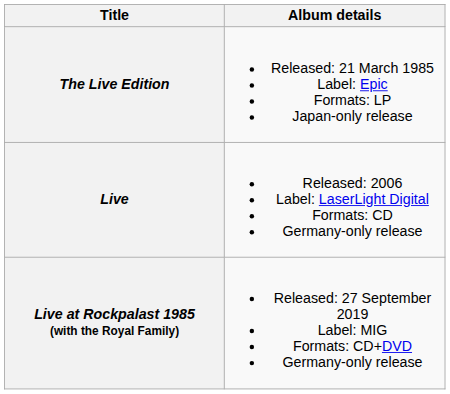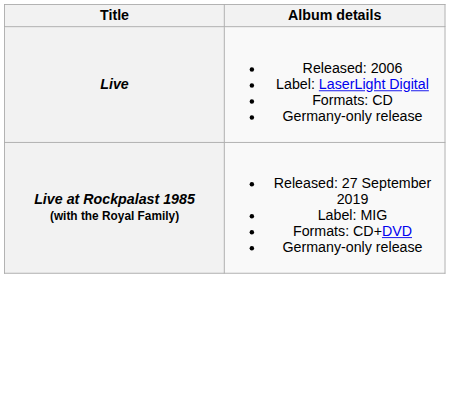 <table class="wikitable plainrowheaders" style="text-align:center;">
 <tr>
 <th scope="col" style="width:15em;">Title</th>
 <th scope="col" style="width:15em;">Album details</th>
-</tr>
-<tr>
-<th scope="row"><em>The Live Edition</em></th>
-<td><br><ul><li>Released: 21 March 1985</li><li>Label: <a href='#'>Epic</a></li><li>Formats: LP</li><li>Japan-only release</li></ul></td>
 </tr>
 <tr>
 <th scope="row"><em>Live</em></th>
 <td><br><ul><li>Released: 2006</li><li>Label: <a href='#'>LaserLight Digital</a></li><li>Formats: CD</li><li>Germany-only release</li></ul></td>
 </tr>
 <tr>
 <th scope="row"><em>Live at Rockpalast 1985</em><br><small>(with the Royal Family)</small></th>
 <td><br><ul><li>Released: 27 September 2019</li><li>Label: MIG</li><li>Formats: CD+<a href='#'>DVD</a></li><li>Germany-only release</li></ul></td>
 </tr>
 </table>
